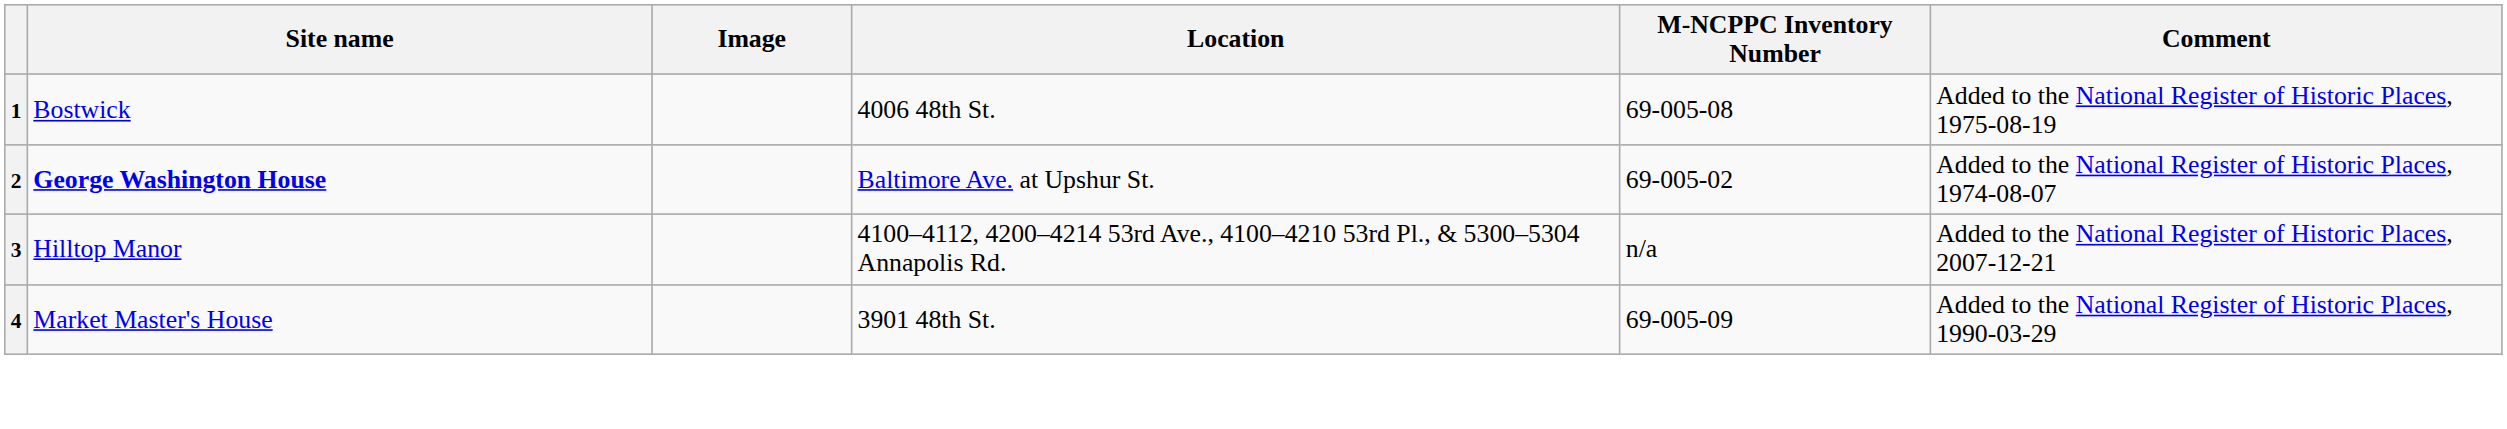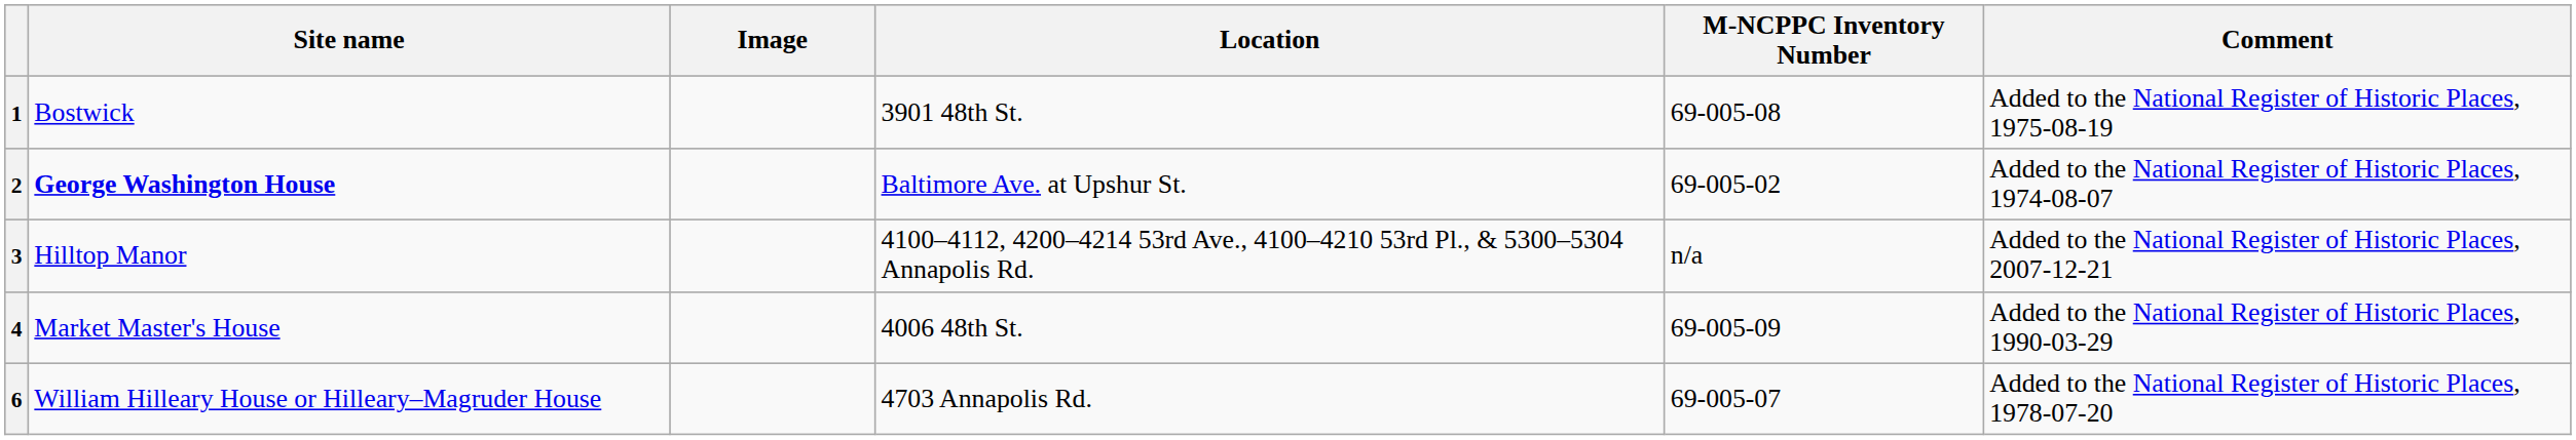 <table class="wikitable sortable" style="width:98%">
 <tr>
 <th></th>
 <th width = 25% ><strong>Site name</strong></th>
 <th width = 8% class="unsortable" ><strong>Image</strong></th>
 <th><strong>Location</strong></th>
 <th class="unsortable" ><strong>M-NCPPC Inventory Number</strong></th>
 <th class="unsortable" ><strong>Comment</strong></th>
 </tr>
 <tr ->
 <th><small>1</small></th>
 <td><a href='#'>Bostwick</a></td>
 <td></td>
-<td>4006 48th St.</td>
+<td>3901 48th St.</td>
 <td>69-005-08</td>
 <td>Added to the <a href='#'>National Register of Historic Places</a>, 1975-08-19</td>
 </tr>
 <tr ->
 <th><small>2</small></th>
 <td><strong><a href='#'>George Washington House</a></strong></td>
 <td></td>
 <td><a href='#'>Baltimore Ave.</a> at Upshur St.</td>
 <td>69-005-02</td>
 <td>Added to the <a href='#'>National Register of Historic Places</a>, 1974-08-07</td>
 </tr>
 <tr ->
 <th><small>3</small></th>
 <td><a href='#'>Hilltop Manor</a></td>
 <td></td>
 <td>4100–4112, 4200–4214 53rd Ave., 4100–4210 53rd Pl., & 5300–5304 Annapolis Rd.</td>
 <td>n/a</td>
 <td>Added to the <a href='#'>National Register of Historic Places</a>, 2007-12-21</td>
 </tr>
 <tr ->
 <th><small>4</small></th>
 <td><a href='#'>Market Master's House</a></td>
 <td></td>
-<td>3901 48th St.</td>
+<td>4006 48th St.</td>
 <td>69-005-09</td>
 <td>Added to the <a href='#'>National Register of Historic Places</a>, 1990-03-29</td>
 </tr>
+<tr ->
+<th><small>6</small></th>
+<td><a href='#'>William Hilleary House or Hilleary–Magruder House</a></td>
+<td></td>
+<td>4703 Annapolis Rd.</td>
+<td>69-005-07</td>
+<td>Added to the <a href='#'>National Register of Historic Places</a>, 1978-07-20</td>
+</tr>
 </table>
